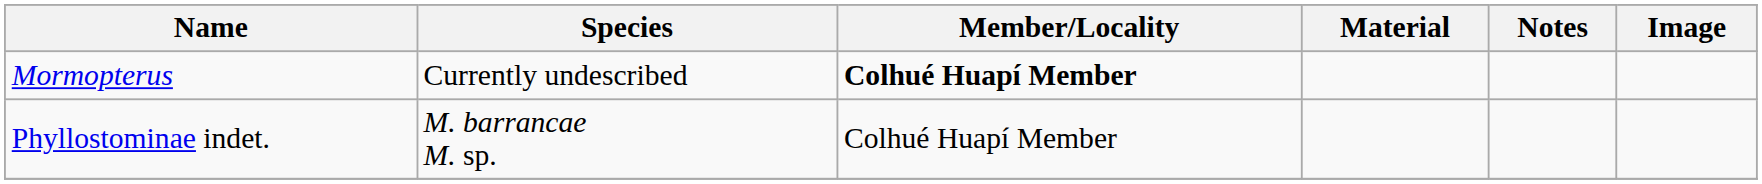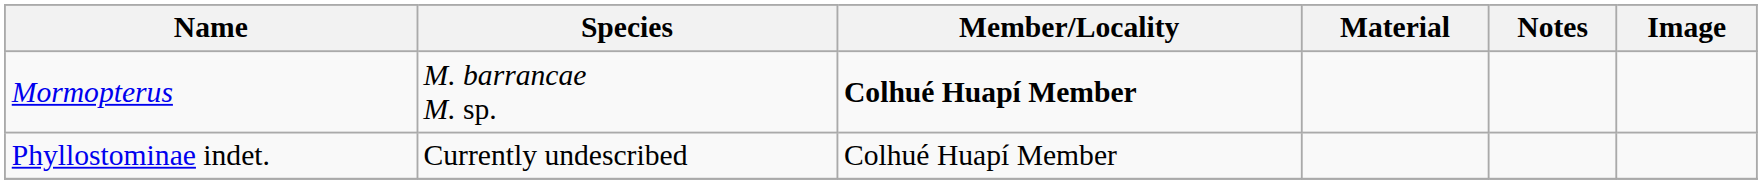 <table class="wikitable" align="center" width="75%">
 <tr>
 <th>Name</th>
 <th>Species</th>
 <th>Member/Locality</th>
 <th>Material</th>
 <th>Notes</th>
 <th>Image</th>
 </tr>
 <tr>
 <td><em><a href='#'>Mormopterus</a></em></td>
-<td>Currently undescribed</td>
+<td><em>M. barrancae</em><br><em>M.</em> sp.</td>
 <td><strong>Colhué Huapí Member</strong></td>
 <td></td>
 <td></td>
 <td></td>
 </tr>
 <tr>
 <td><a href='#'>Phyllostominae</a> indet.</td>
-<td><em>M. barrancae</em><br><em>M.</em> sp.</td>
+<td>Currently undescribed</td>
 <td>Colhué Huapí Member</td>
 <td></td>
 <td></td>
 <td></td>
 </tr>
 <tr>
 </tr>
 </table>
